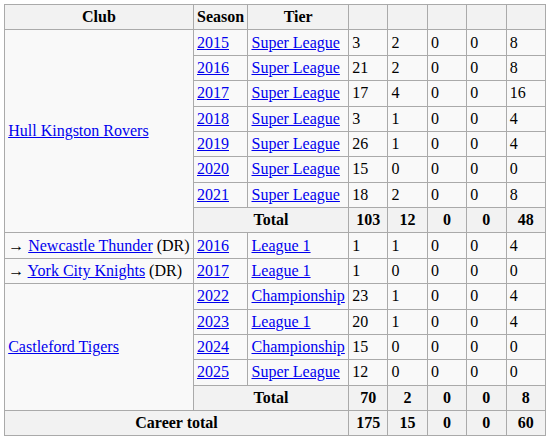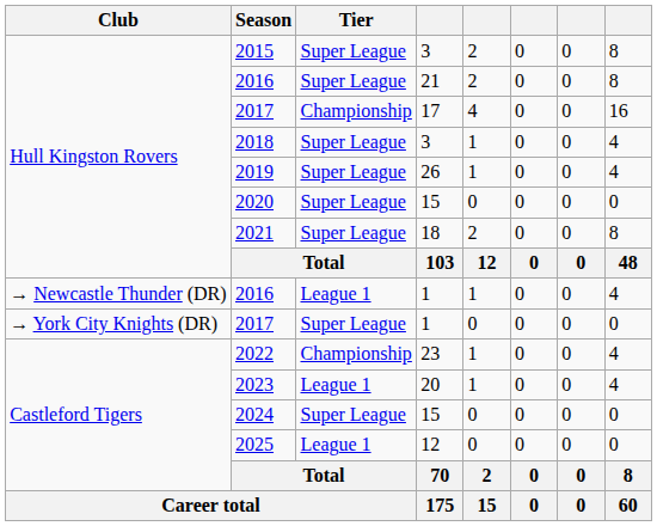 <table class="wikitable defaultcenter">
 <tr>
 <th>Club</th>
 <th>Season</th>
 <th>Tier</th>
 <th style="width:2em;"></th>
 <th style="width:2em;"></th>
 <th style="width:2em;"></th>
 <th style="width:2em;"></th>
 <th style="width:2em;"></th>
 </tr>
 <tr>
 <td rowspan="8" style="text-align:left;"> <a href='#'>Hull Kingston Rovers</a></td>
 <td><a href='#'>2015</a></td>
 <td><a href='#'>Super League</a></td>
 <td>3</td>
 <td>2</td>
 <td>0</td>
 <td>0</td>
 <td>8</td>
 </tr>
 <tr>
 <td><a href='#'>2016</a></td>
 <td><a href='#'>Super League</a></td>
 <td>21</td>
 <td>2</td>
 <td>0</td>
 <td>0</td>
 <td>8</td>
 </tr>
 <tr>
 <td><a href='#'>2017</a></td>
-<td><a href='#'>Super League</a></td>
+<td><a href='#'>Championship</a></td>
 <td>17</td>
 <td>4</td>
 <td>0</td>
 <td>0</td>
 <td>16</td>
 </tr>
 <tr>
 <td><a href='#'>2018</a></td>
 <td><a href='#'>Super League</a></td>
 <td>3</td>
 <td>1</td>
 <td>0</td>
 <td>0</td>
 <td>4</td>
 </tr>
 <tr>
 <td><a href='#'>2019</a></td>
 <td><a href='#'>Super League</a></td>
 <td>26</td>
 <td>1</td>
 <td>0</td>
 <td>0</td>
 <td>4</td>
 </tr>
 <tr>
 <td><a href='#'>2020</a></td>
 <td><a href='#'>Super League</a></td>
 <td>15</td>
 <td>0</td>
 <td>0</td>
 <td>0</td>
 <td>0</td>
 </tr>
 <tr>
 <td><a href='#'>2021</a></td>
 <td><a href='#'>Super League</a></td>
 <td>18</td>
 <td>2</td>
 <td>0</td>
 <td>0</td>
 <td>8</td>
 </tr>
 <tr>
 <th colspan="2">Total</th>
 <th>103</th>
 <th>12</th>
 <th>0</th>
 <th>0</th>
 <th>48</th>
 </tr>
 <tr>
 <td style="text-align:left;">→  <a href='#'>Newcastle Thunder</a> (DR)</td>
 <td><a href='#'>2016</a></td>
 <td><a href='#'>League 1</a></td>
 <td>1</td>
 <td>1</td>
 <td>0</td>
 <td>0</td>
 <td>4</td>
 </tr>
 <tr>
 <td style="text-align:left;">→  <a href='#'>York City Knights</a> (DR)</td>
 <td><a href='#'>2017</a></td>
-<td><a href='#'>League 1</a></td>
+<td><a href='#'>Super League</a></td>
 <td>1</td>
 <td>0</td>
 <td>0</td>
 <td>0</td>
 <td>0</td>
 </tr>
 <tr>
 <td rowspan="5" style="text-align:left;"> <a href='#'>Castleford Tigers</a></td>
 <td><a href='#'>2022</a></td>
 <td><a href='#'>Championship</a></td>
 <td>23</td>
 <td>1</td>
 <td>0</td>
 <td>0</td>
 <td>4</td>
 </tr>
 <tr>
 <td><a href='#'>2023</a></td>
 <td><a href='#'>League 1</a></td>
 <td>20</td>
 <td>1</td>
 <td>0</td>
 <td>0</td>
 <td>4</td>
 </tr>
 <tr>
 <td><a href='#'>2024</a></td>
-<td><a href='#'>Championship</a></td>
+<td><a href='#'>Super League</a></td>
 <td>15</td>
 <td>0</td>
 <td>0</td>
 <td>0</td>
 <td>0</td>
 </tr>
 <tr>
 <td><a href='#'>2025</a></td>
-<td><a href='#'>Super League</a></td>
+<td><a href='#'>League 1</a></td>
 <td>12</td>
 <td>0</td>
 <td>0</td>
 <td>0</td>
 <td>0</td>
 </tr>
 <tr>
 <th colspan="2">Total</th>
 <th>70</th>
 <th>2</th>
 <th>0</th>
 <th>0</th>
 <th>8</th>
 </tr>
 <tr>
 <th colspan="3">Career total</th>
 <th>175</th>
 <th>15</th>
 <th>0</th>
 <th>0</th>
 <th>60</th>
 </tr>
 </table>
